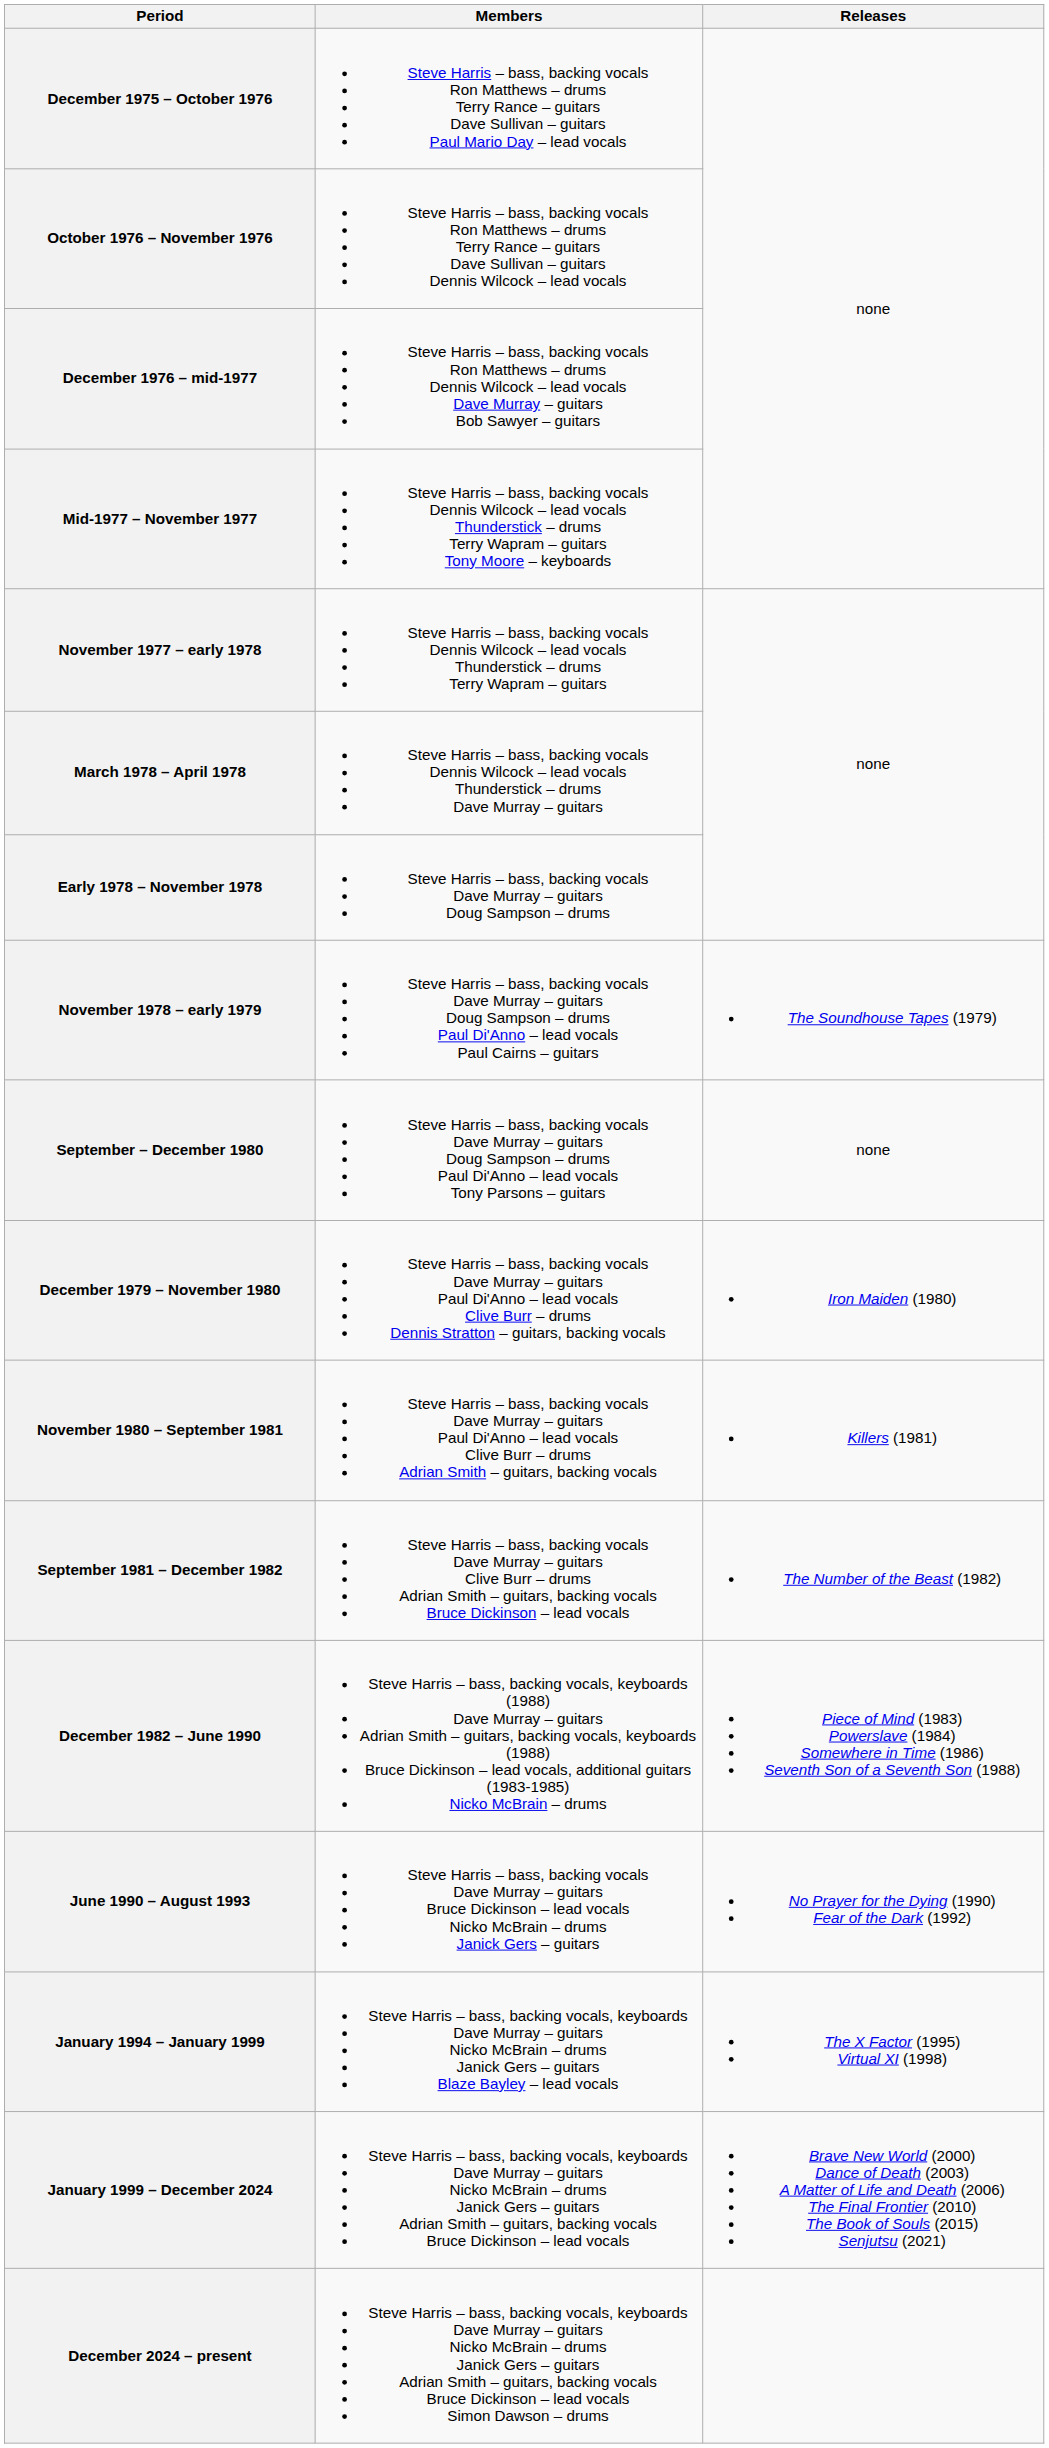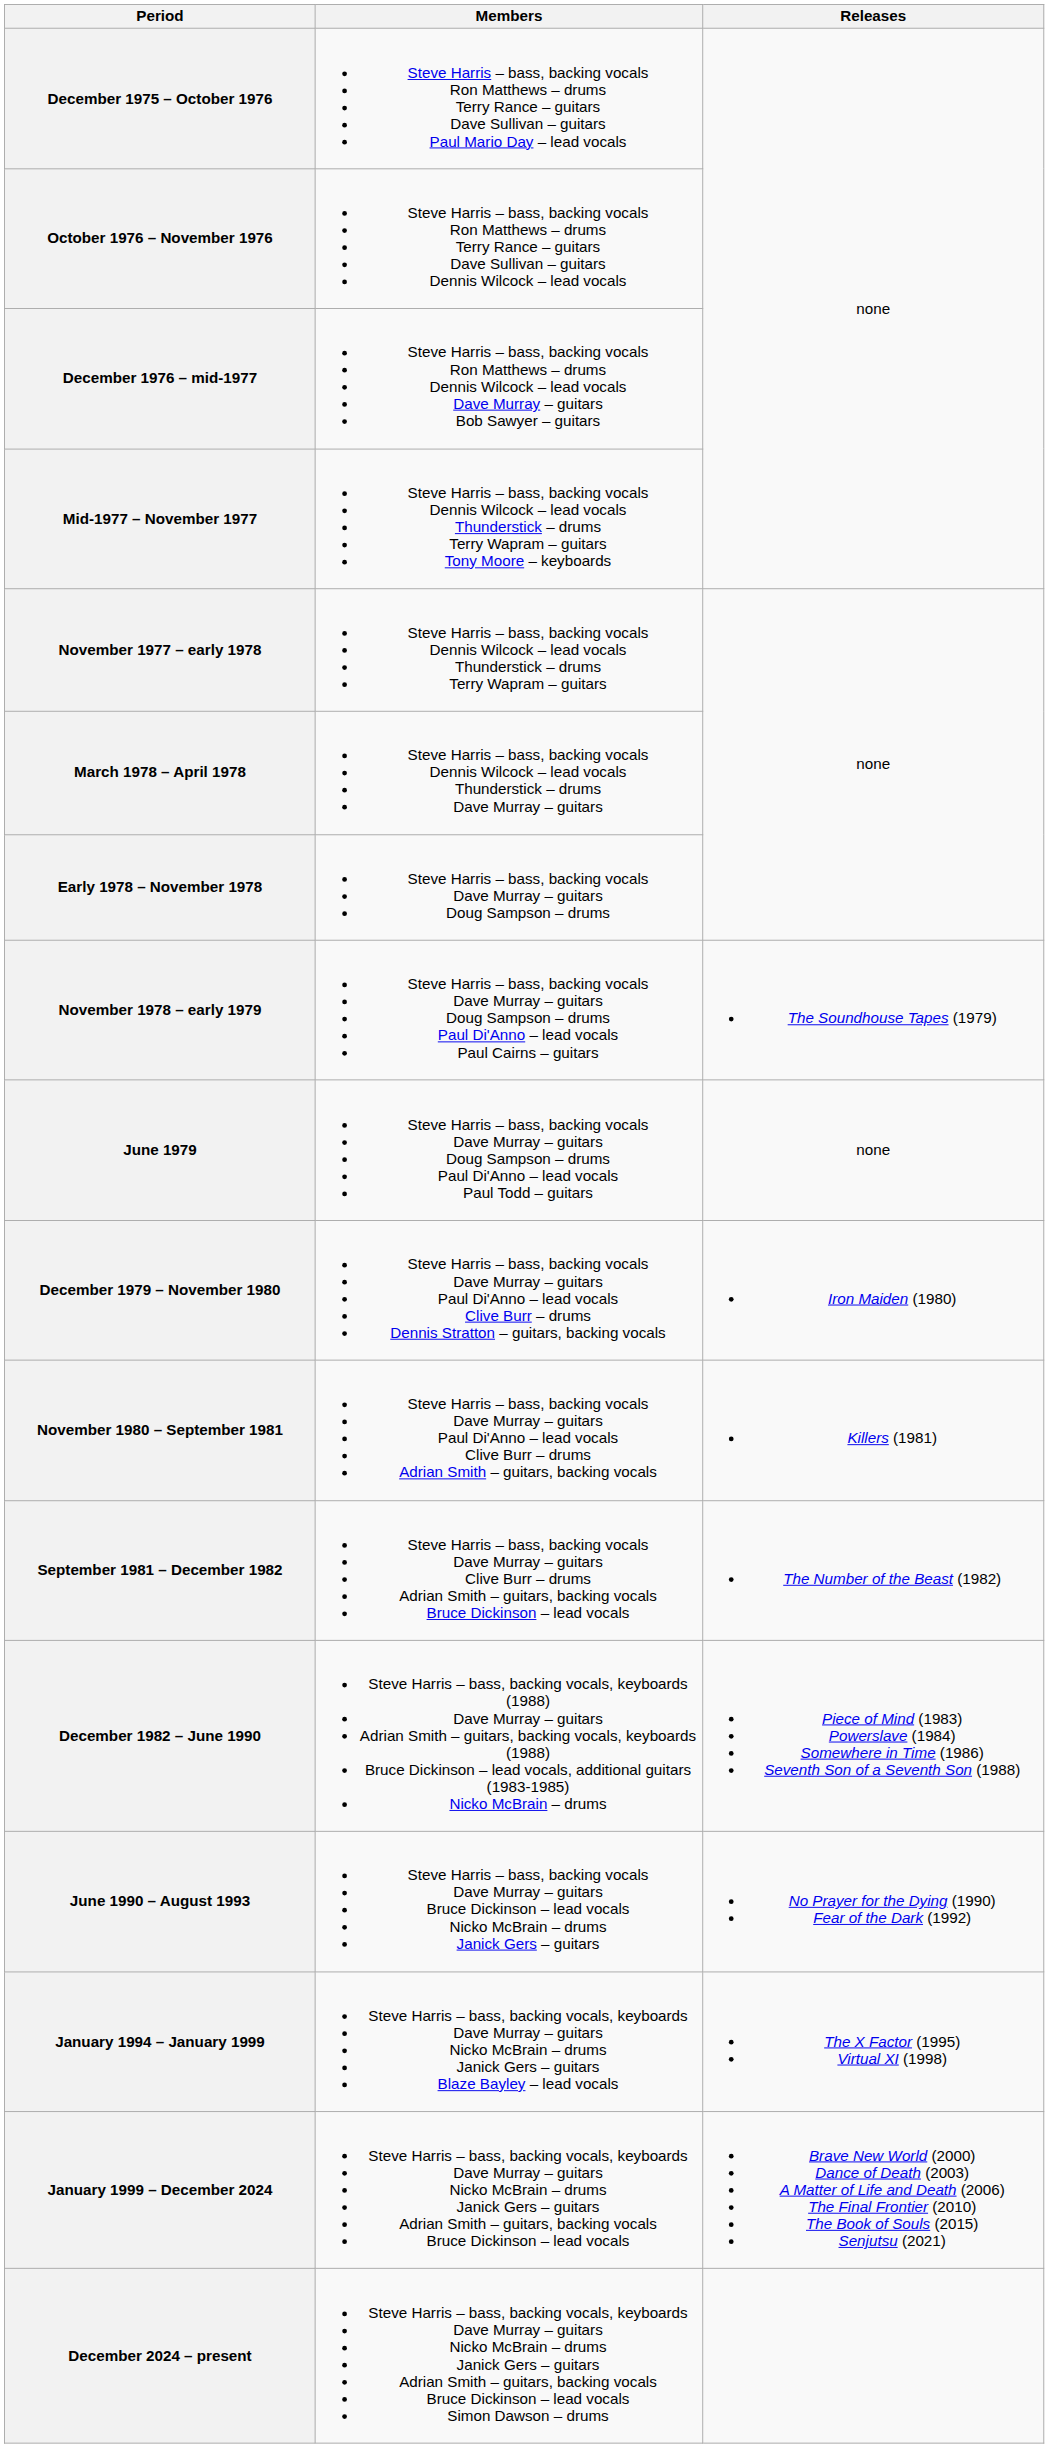 <table class="wikitable plainrowheaders" style="text-align:center;">
 <tr>
 <th scope="col" style="width:20em;">Period</th>
 <th scope="col" style="width:25em;">Members</th>
 <th scope="col" style="width:22em;">Releases</th>
 </tr>
 <tr>
 <th>December 1975 – October 1976</th>
 <td><br><ul><li><a href='#'>Steve Harris</a> – bass, backing vocals</li><li>Ron Matthews – drums</li><li>Terry Rance – guitars</li><li>Dave Sullivan – guitars</li><li><a href='#'>Paul Mario Day</a> – lead vocals</li></ul></td>
 <td rowspan="4" style="text-align:center;">none </td>
 </tr>
 <tr>
 <th>October 1976 – November 1976</th>
 <td><br><ul><li>Steve Harris – bass, backing vocals</li><li>Ron Matthews – drums</li><li>Terry Rance – guitars</li><li>Dave Sullivan – guitars</li><li>Dennis Wilcock – lead vocals</li></ul></td>
 </tr>
 <tr>
 <th>December 1976 – mid-1977</th>
 <td><br><ul><li>Steve Harris – bass, backing vocals</li><li>Ron Matthews – drums</li><li>Dennis Wilcock – lead vocals</li><li><a href='#'>Dave Murray</a> – guitars</li><li>Bob Sawyer  – guitars</li></ul></td>
 </tr>
 <tr>
 <th>Mid-1977 – November 1977</th>
 <td><br><ul><li>Steve Harris – bass, backing vocals</li><li>Dennis Wilcock – lead vocals</li><li><a href='#'>Thunderstick</a> – drums</li><li>Terry Wapram – guitars</li><li><a href='#'>Tony Moore</a> – keyboards</li></ul></td>
 </tr>
 <tr>
 <th>November 1977 – early 1978</th>
 <td><br><ul><li>Steve Harris – bass, backing vocals</li><li>Dennis Wilcock – lead vocals</li><li>Thunderstick – drums</li><li>Terry Wapram – guitars</li></ul></td>
 <td rowspan="3" style="text-align:center;">none </td>
 </tr>
 <tr>
 <th>March 1978 – April 1978</th>
 <td><br><ul><li>Steve Harris – bass, backing vocals</li><li>Dennis Wilcock – lead vocals</li><li>Thunderstick – drums</li><li>Dave Murray – guitars</li></ul></td>
 </tr>
 <tr>
 <th>Early 1978 – November 1978</th>
 <td><br><ul><li>Steve Harris – bass, backing vocals</li><li>Dave Murray – guitars</li><li>Doug Sampson – drums</li></ul></td>
 </tr>
 <tr>
 <th>November 1978 – early 1979</th>
 <td><br><ul><li>Steve Harris – bass, backing vocals</li><li>Dave Murray – guitars</li><li>Doug Sampson – drums</li><li><a href='#'>Paul Di'Anno</a> – lead vocals</li><li>Paul Cairns  – guitars</li></ul></td>
 <td><br><ul><li><em><a href='#'>The Soundhouse Tapes</a></em> (1979)</li></ul></td>
 </tr>
 <tr>
-<th>September – December 1980</th>
-<td><br><ul><li>Steve Harris – bass, backing vocals</li><li>Dave Murray – guitars</li><li>Doug Sampson – drums</li><li>Paul Di'Anno – lead vocals</li><li>Tony Parsons – guitars</li></ul></td>
+<th>June 1979</th>
+<td><br><ul><li>Steve Harris – bass, backing vocals</li><li>Dave Murray – guitars</li><li>Doug Sampson – drums</li><li>Paul Di'Anno – lead vocals</li><li>Paul Todd – guitars</li></ul></td>
 <td>none </td>
 </tr>
 <tr>
 <th>December 1979 – November 1980</th>
 <td><br><ul><li>Steve Harris – bass, backing vocals</li><li>Dave Murray – guitars</li><li>Paul Di'Anno – lead vocals</li><li><a href='#'>Clive Burr</a> – drums</li><li><a href='#'>Dennis Stratton</a> – guitars, backing vocals</li></ul></td>
 <td><br><ul><li><em><a href='#'>Iron Maiden</a></em> (1980)</li></ul></td>
 </tr>
 <tr>
 <th>November 1980 – September 1981</th>
 <td><br><ul><li>Steve Harris – bass, backing vocals</li><li>Dave Murray – guitars</li><li>Paul Di'Anno – lead vocals</li><li>Clive Burr – drums</li><li><a href='#'>Adrian Smith</a> – guitars, backing vocals</li></ul></td>
 <td><br><ul><li><em><a href='#'>Killers</a></em> (1981)</li></ul></td>
 </tr>
 <tr>
 <th>September 1981 – December 1982</th>
 <td><br><ul><li>Steve Harris – bass, backing vocals</li><li>Dave Murray – guitars</li><li>Clive Burr – drums</li><li>Adrian Smith – guitars, backing vocals</li><li><a href='#'>Bruce Dickinson</a> – lead vocals</li></ul></td>
 <td><br><ul><li><em><a href='#'>The Number of the Beast</a></em> (1982)</li></ul></td>
 </tr>
 <tr>
 <th>December 1982 – June 1990</th>
 <td><br><ul><li>Steve Harris – bass, backing vocals, keyboards (1988)</li><li>Dave Murray – guitars</li><li>Adrian Smith – guitars, backing vocals, keyboards (1988)</li><li>Bruce Dickinson – lead vocals, additional guitars (1983-1985)</li><li><a href='#'>Nicko McBrain</a> – drums</li></ul></td>
 <td><br><ul><li><em><a href='#'>Piece of Mind</a></em> (1983)</li><li><em><a href='#'>Powerslave</a></em> (1984)</li><li><em><a href='#'>Somewhere in Time</a></em> (1986)</li><li><em><a href='#'>Seventh Son of a Seventh Son</a></em> (1988)</li></ul></td>
 </tr>
 <tr>
 <th>June 1990 – August 1993</th>
 <td><br><ul><li>Steve Harris – bass, backing vocals</li><li>Dave Murray – guitars</li><li>Bruce Dickinson – lead vocals</li><li>Nicko McBrain – drums</li><li><a href='#'>Janick Gers</a> – guitars</li></ul></td>
 <td><br><ul><li><em><a href='#'>No Prayer for the Dying</a></em> (1990)</li><li><em><a href='#'>Fear of the Dark</a></em> (1992)</li></ul></td>
 </tr>
 <tr>
 <th>January 1994 – January 1999</th>
 <td><br><ul><li>Steve Harris – bass, backing vocals, keyboards</li><li>Dave Murray – guitars</li><li>Nicko McBrain – drums</li><li>Janick Gers – guitars</li><li><a href='#'>Blaze Bayley</a> – lead vocals</li></ul></td>
 <td><br><ul><li><em><a href='#'>The X Factor</a></em> (1995)</li><li><em><a href='#'>Virtual XI</a></em> (1998)</li></ul></td>
 </tr>
 <tr>
 <th>January 1999 – December 2024</th>
 <td><br><ul><li>Steve Harris – bass, backing vocals, keyboards</li><li>Dave Murray – guitars</li><li>Nicko McBrain – drums</li><li>Janick Gers – guitars</li><li>Adrian Smith – guitars, backing vocals</li><li>Bruce Dickinson – lead vocals</li></ul></td>
 <td><br><ul><li><em><a href='#'>Brave New World</a></em> (2000)</li><li><em><a href='#'>Dance of Death</a></em> (2003)</li><li><em><a href='#'>A Matter of Life and Death</a></em> (2006)</li><li><em><a href='#'>The Final Frontier</a></em> (2010)</li><li><em><a href='#'>The Book of Souls</a></em> (2015)</li><li><em><a href='#'>Senjutsu</a></em> (2021)</li></ul></td>
 </tr>
 <tr>
 <th>December 2024 – present</th>
 <td><br><ul><li>Steve Harris – bass, backing vocals, keyboards</li><li>Dave Murray – guitars</li><li>Nicko McBrain – drums  </li><li>Janick Gers – guitars</li><li>Adrian Smith – guitars, backing vocals</li><li>Bruce Dickinson – lead vocals</li><li>Simon Dawson – drums </li></ul></td>
 <td></td>
 </tr>
 </table>
